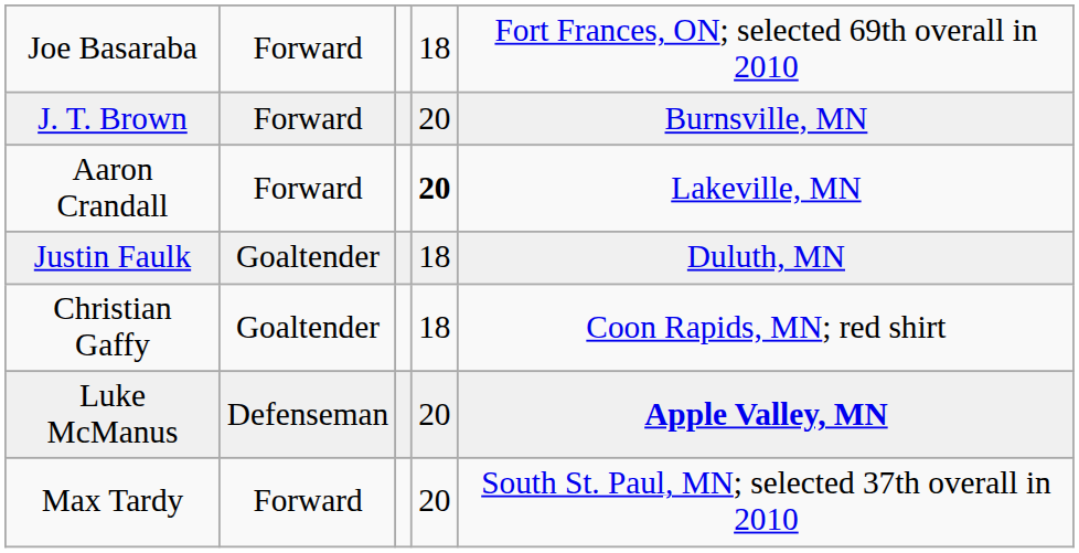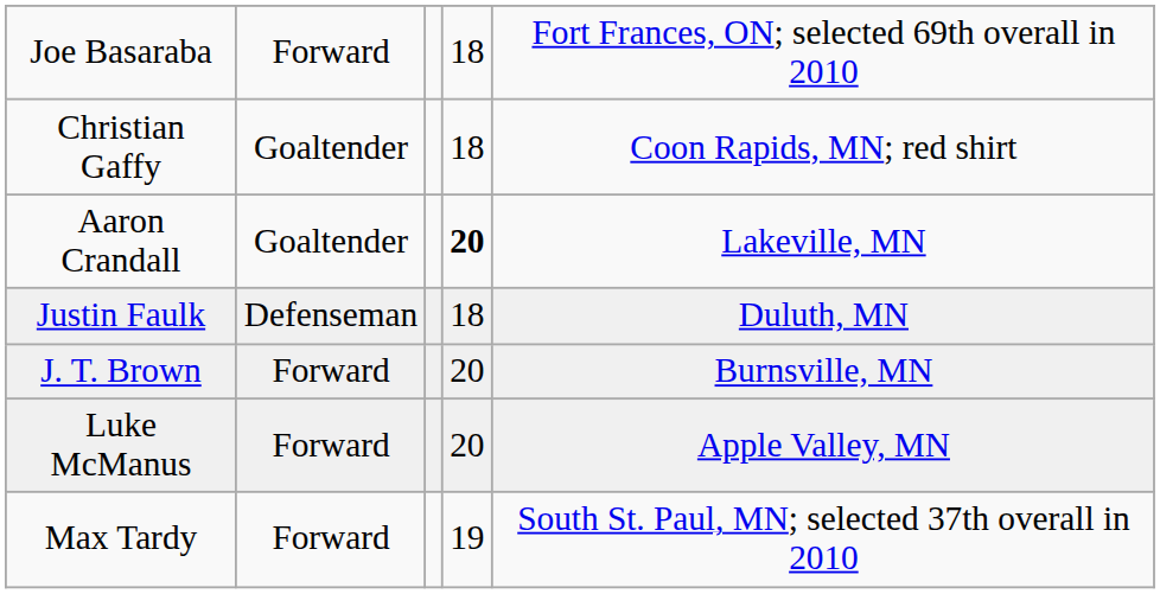 <table class="wikitable" width="60%">
 <tr align="center" bgcolor="">
 <td>Joe Basaraba</td>
 <td>Forward</td>
 <td></td>
 <td>18</td>
 <td><a href='#'>Fort Frances, ON</a>; selected 69th overall in <a href='#'>2010</a></td>
 </tr>
+<tr align="center" bgcolor="">
+<td>Christian Gaffy</td>
+<td>Goaltender</td>
+<td></td>
+<td>18</td>
+<td><a href='#'>Coon Rapids, MN</a>; red shirt</td>
+</tr>
+<tr align="center" bgcolor="">
+<td>Aaron Crandall</td>
+<td>Goaltender</td>
+<td></td>
+<td><strong>20</strong></td>
+<td><a href='#'>Lakeville, MN</a></td>
+</tr>
+<tr align="center" bgcolor="f0f0f0">
+<td><a href='#'>Justin Faulk</a></td>
+<td>Defenseman</td>
+<td></td>
+<td>18</td>
+<td><a href='#'>Duluth, MN</a></td>
+</tr>
 <tr align="center" bgcolor="f0f0f0">
 <td><a href='#'>J. T. Brown</a></td>
 <td>Forward</td>
 <td></td>
 <td>20</td>
 <td><a href='#'>Burnsville, MN</a></td>
 </tr>
-<tr align="center" bgcolor="">
-<td>Aaron Crandall</td>
+<tr align="center" bgcolor="f0f0f0">
+<td>Luke McManus</td>
 <td>Forward</td>
 <td></td>
-<td><strong>20</strong></td>
-<td><a href='#'>Lakeville, MN</a></td>
-</tr>
-<tr align="center" bgcolor="f0f0f0">
-<td><a href='#'>Justin Faulk</a></td>
-<td>Goaltender</td>
-<td></td>
-<td>18</td>
-<td><a href='#'>Duluth, MN</a></td>
-</tr>
-<tr align="center" bgcolor="">
-<td>Christian Gaffy</td>
-<td>Goaltender</td>
-<td></td>
-<td>18</td>
-<td><a href='#'>Coon Rapids, MN</a>; red shirt</td>
-</tr>
-<tr align="center" bgcolor="f0f0f0">
-<td>Luke McManus</td>
-<td>Defenseman</td>
-<td></td>
 <td>20</td>
-<td><strong><a href='#'>Apple Valley, MN</a></strong></td>
+<td><a href='#'>Apple Valley, MN</a></td>
 </tr>
 <tr align="center" bgcolor="">
 <td>Max Tardy</td>
 <td>Forward</td>
 <td></td>
-<td>20</td>
+<td>19</td>
 <td><a href='#'>South St. Paul, MN</a>; selected 37th overall in <a href='#'>2010</a></td>
 </tr>
 </table>
